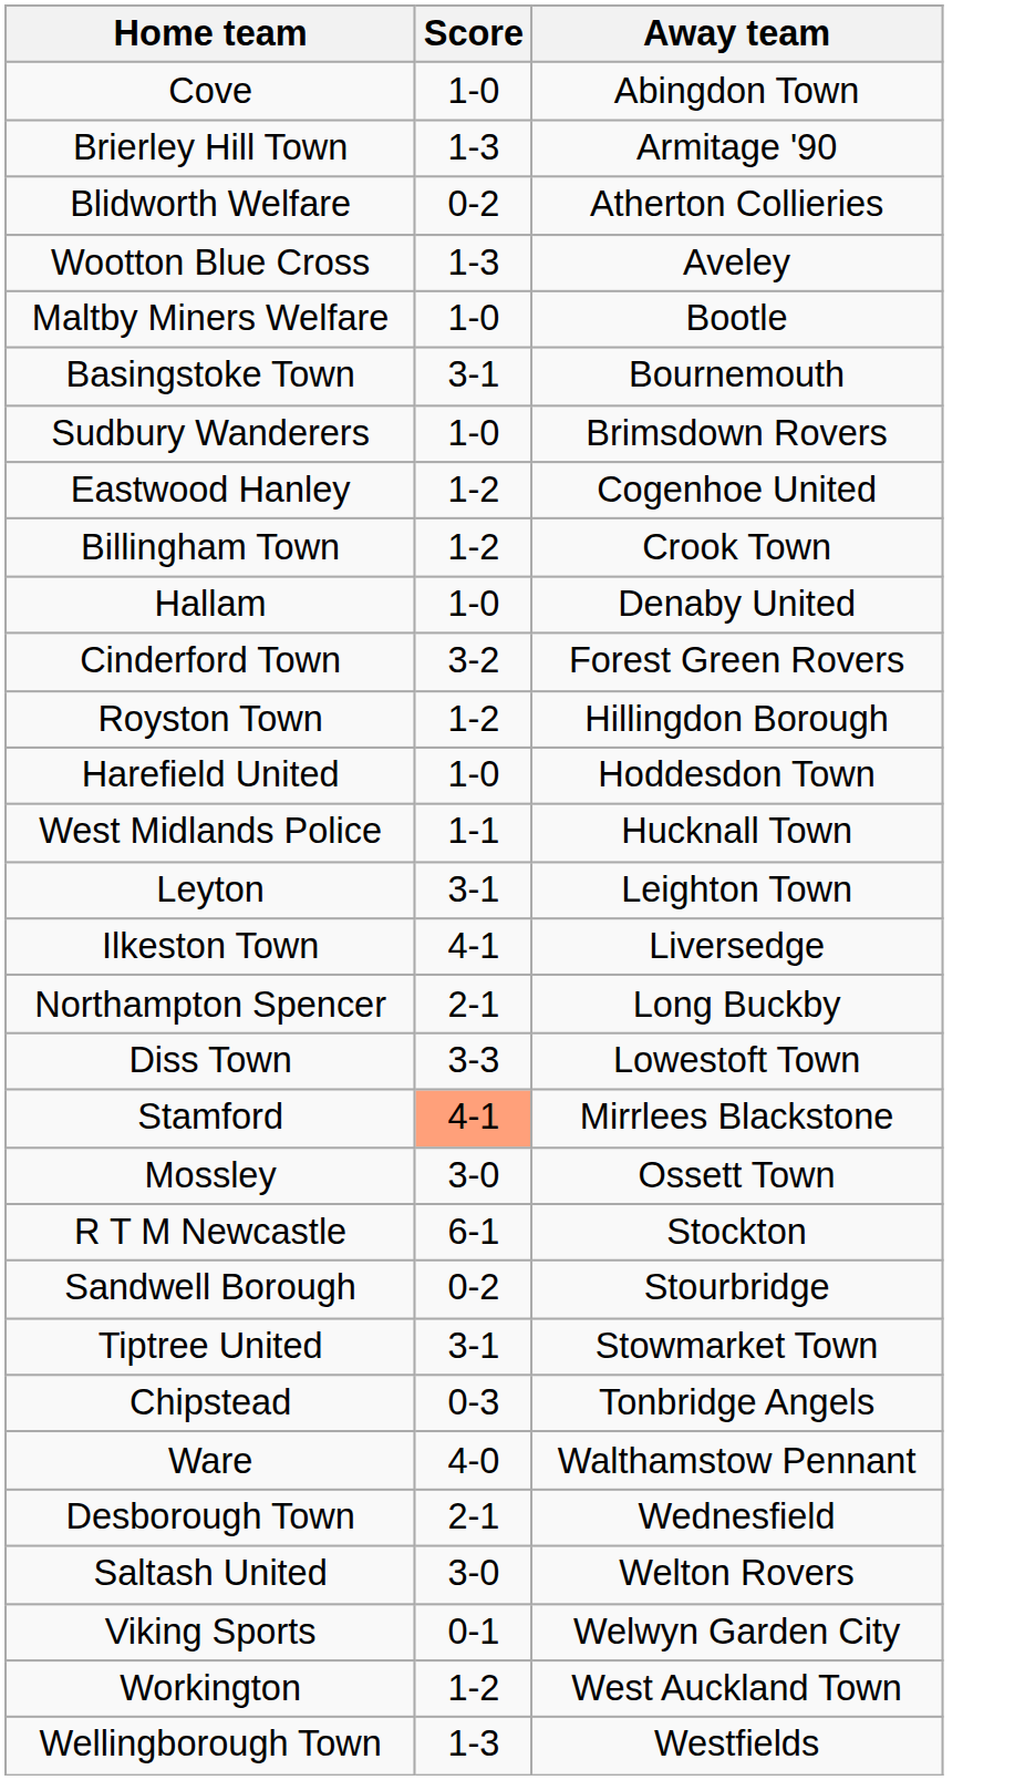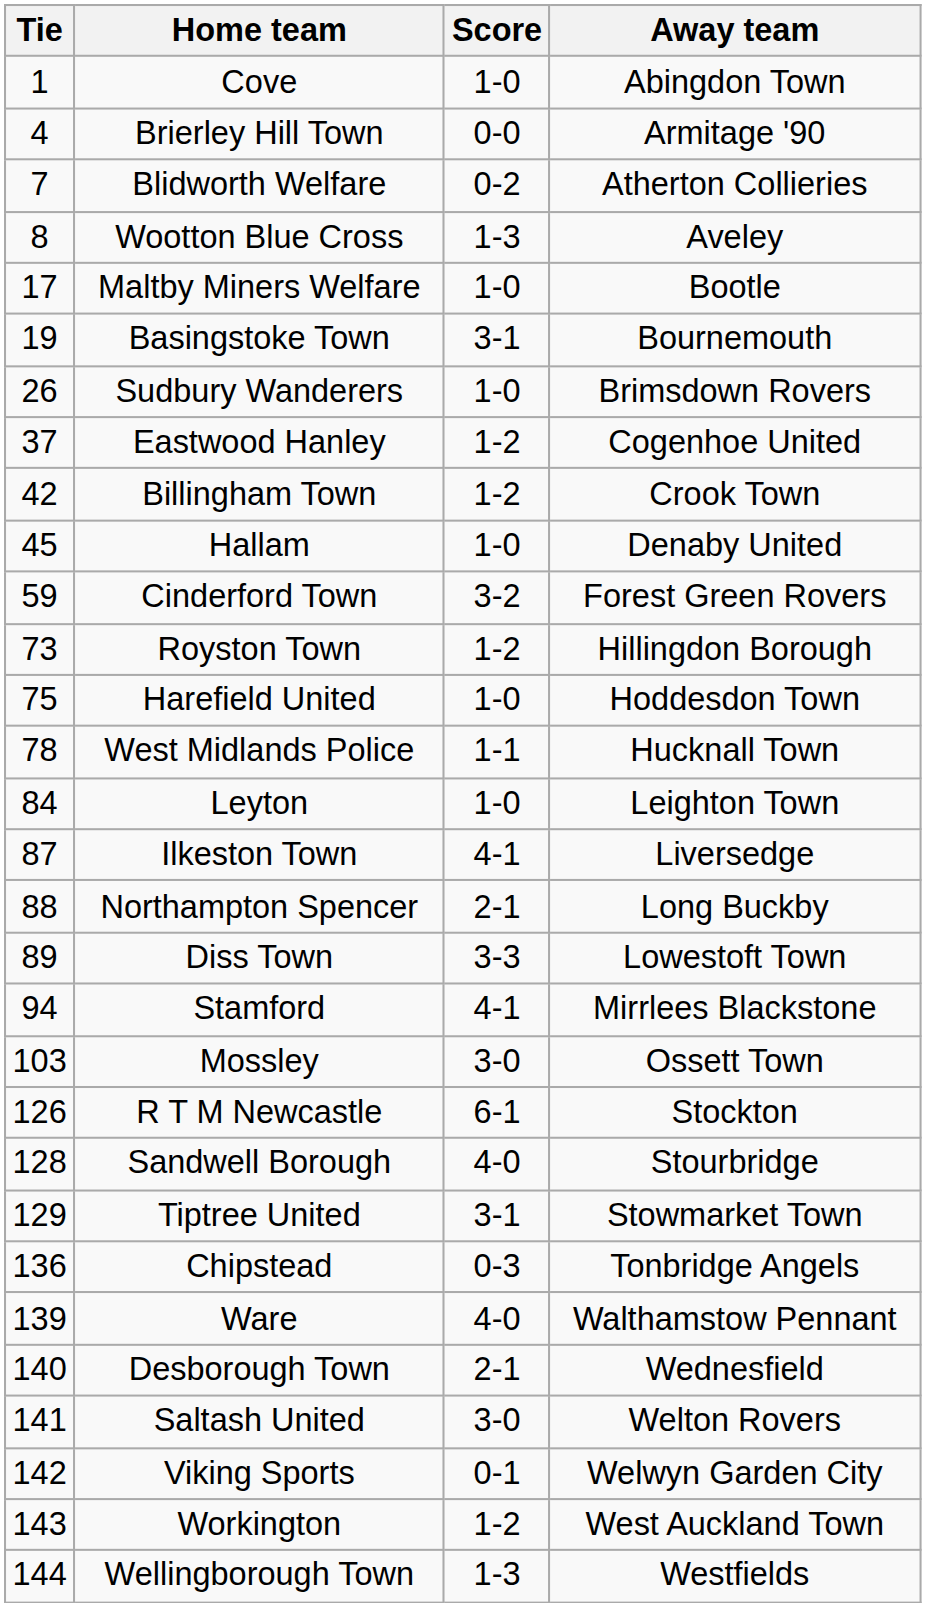 <table class="wikitable" style="text-align:center;">
 <tr>
+<th width=20>Tie</th>
 <th width=175>Home team</th>
 <th width=20>Score</th>
 <th width=175>Away team</th>
 </tr>
 <tr>
+<td>1</td>
 <td>Cove</td>
 <td>1-0</td>
 <td>Abingdon Town</td>
 </tr>
 <tr>
+<td>4</td>
 <td>Brierley Hill Town</td>
-<td>1-3</td>
+<td>0-0</td>
 <td>Armitage '90</td>
 </tr>
 <tr>
+<td>7</td>
 <td>Blidworth Welfare</td>
 <td>0-2</td>
 <td>Atherton Collieries</td>
 </tr>
 <tr>
+<td>8</td>
 <td>Wootton Blue Cross</td>
 <td>1-3</td>
 <td>Aveley</td>
 </tr>
 <tr>
+<td>17</td>
 <td>Maltby Miners Welfare</td>
 <td>1-0</td>
 <td>Bootle</td>
 </tr>
 <tr>
+<td>19</td>
 <td>Basingstoke Town</td>
 <td>3-1</td>
 <td>Bournemouth</td>
 </tr>
 <tr>
+<td>26</td>
 <td>Sudbury Wanderers</td>
 <td>1-0</td>
 <td>Brimsdown Rovers</td>
 </tr>
 <tr>
+<td>37</td>
 <td>Eastwood Hanley</td>
 <td>1-2</td>
 <td>Cogenhoe United</td>
 </tr>
 <tr>
+<td>42</td>
 <td>Billingham Town</td>
 <td>1-2</td>
 <td>Crook Town</td>
 </tr>
 <tr>
+<td>45</td>
 <td>Hallam</td>
 <td>1-0</td>
 <td>Denaby United</td>
 </tr>
 <tr>
+<td>59</td>
 <td>Cinderford Town</td>
 <td>3-2</td>
 <td>Forest Green Rovers</td>
 </tr>
 <tr>
+<td>73</td>
 <td>Royston Town</td>
 <td>1-2</td>
 <td>Hillingdon Borough</td>
 </tr>
 <tr>
+<td>75</td>
 <td>Harefield United</td>
 <td>1-0</td>
 <td>Hoddesdon Town</td>
 </tr>
 <tr>
+<td>78</td>
 <td>West Midlands Police</td>
 <td>1-1</td>
 <td>Hucknall Town</td>
 </tr>
 <tr>
+<td>84</td>
 <td>Leyton</td>
-<td>3-1</td>
+<td>1-0</td>
 <td>Leighton Town</td>
 </tr>
 <tr>
+<td>87</td>
 <td>Ilkeston Town</td>
 <td>4-1</td>
 <td>Liversedge</td>
 </tr>
 <tr>
+<td>88</td>
 <td>Northampton Spencer</td>
 <td>2-1</td>
 <td>Long Buckby</td>
 </tr>
 <tr>
+<td>89</td>
 <td>Diss Town</td>
 <td>3-3</td>
 <td>Lowestoft Town</td>
 </tr>
 <tr>
+<td>94</td>
 <td>Stamford</td>
-<td style="background: lightsalmon;">4-1</td>
+<td>4-1</td>
 <td>Mirrlees Blackstone</td>
 </tr>
 <tr>
+<td>103</td>
 <td>Mossley</td>
 <td>3-0</td>
 <td>Ossett Town</td>
 </tr>
 <tr>
+<td>126</td>
 <td>R T M Newcastle</td>
 <td>6-1</td>
 <td>Stockton</td>
 </tr>
 <tr>
+<td>128</td>
 <td>Sandwell Borough</td>
-<td>0-2</td>
+<td>4-0</td>
 <td>Stourbridge</td>
 </tr>
 <tr>
+<td>129</td>
 <td>Tiptree United</td>
 <td>3-1</td>
 <td>Stowmarket Town</td>
 </tr>
 <tr>
+<td>136</td>
 <td>Chipstead</td>
 <td>0-3</td>
 <td>Tonbridge Angels</td>
 </tr>
 <tr>
+<td>139</td>
 <td>Ware</td>
 <td>4-0</td>
 <td>Walthamstow Pennant</td>
 </tr>
 <tr>
+<td>140</td>
 <td>Desborough Town</td>
 <td>2-1</td>
 <td>Wednesfield</td>
 </tr>
 <tr>
+<td>141</td>
 <td>Saltash United</td>
 <td>3-0</td>
 <td>Welton Rovers</td>
 </tr>
 <tr>
+<td>142</td>
 <td>Viking Sports</td>
 <td>0-1</td>
 <td>Welwyn Garden City</td>
 </tr>
 <tr>
+<td>143</td>
 <td>Workington</td>
 <td>1-2</td>
 <td>West Auckland Town</td>
 </tr>
 <tr>
+<td>144</td>
 <td>Wellingborough Town</td>
 <td>1-3</td>
 <td>Westfields</td>
 </tr>
 </table>
